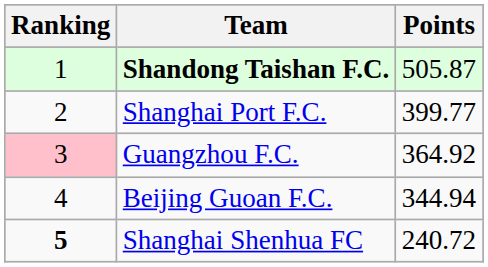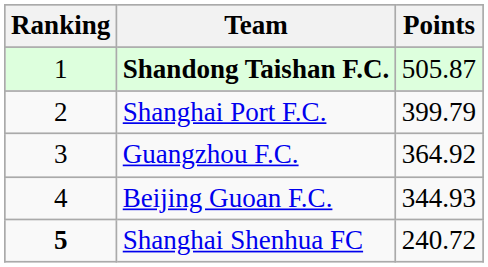 <table class="wikitable" style="text-align: center;">
 <tr>
 <th>Ranking</th>
 <th>Team</th>
 <th>Points</th>
 </tr>
 <tr bgcolor="#ddffdd">
 <td>1</td>
 <td align=left> <strong>Shandong Taishan F.C.</strong></td>
 <td>505.87</td>
 </tr>
 <tr>
 <td>2</td>
 <td align=left> <a href='#'>Shanghai Port F.C.</a></td>
-<td>399.77</td>
+<td>399.79</td>
 </tr>
 <tr>
-<td style="background: pink;">3</td>
+<td>3</td>
 <td align=left> <a href='#'>Guangzhou F.C.</a></td>
 <td>364.92</td>
 </tr>
 <tr>
 <td>4</td>
 <td align=left> <a href='#'>Beijing Guoan F.C.</a></td>
-<td>344.94</td>
+<td>344.93</td>
 </tr>
 <tr>
 <td><strong>5</strong></td>
 <td align=left> <a href='#'>Shanghai Shenhua FC</a></td>
 <td>240.72</td>
 </tr>
 </table>
